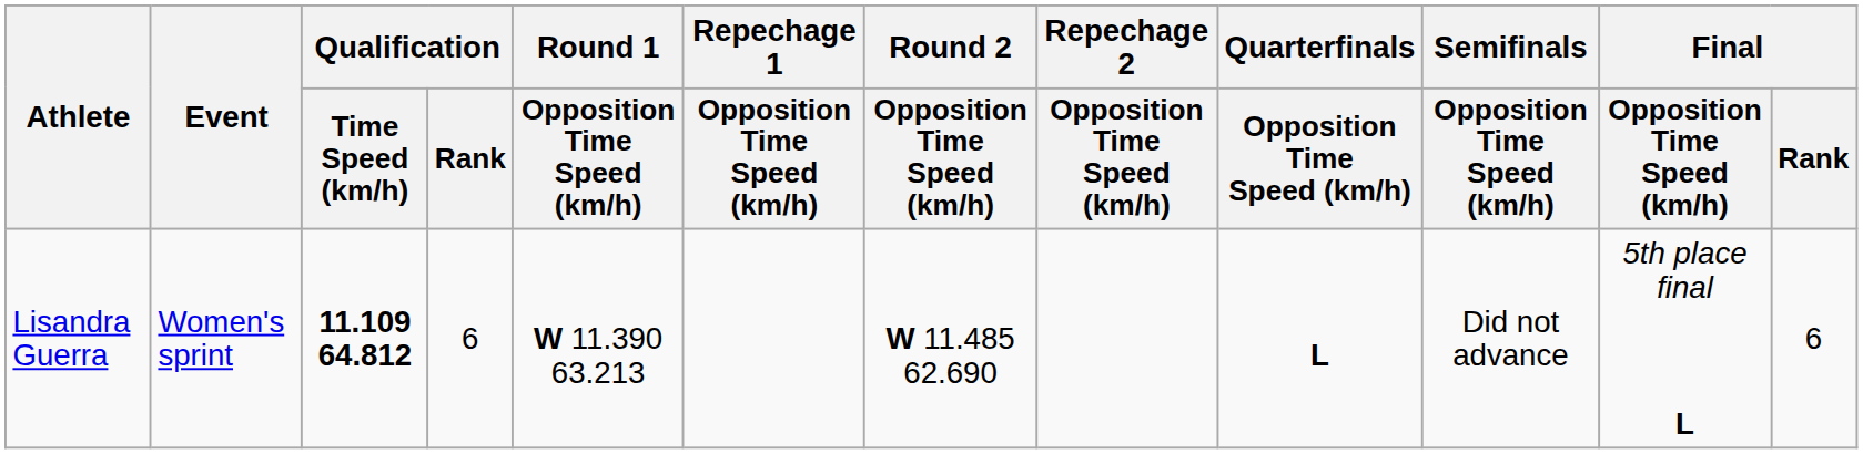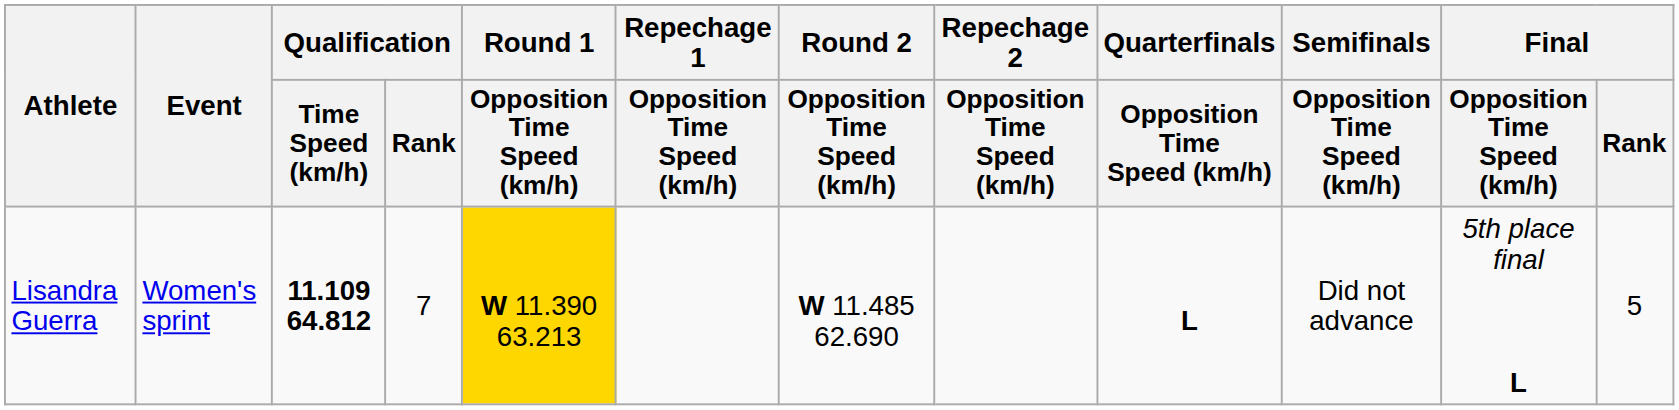 <table class="wikitable" style="font-size:90%">
 <tr>
 <th rowspan="2">Athlete</th>
 <th rowspan="2">Event</th>
 <th colspan=2>Qualification</th>
 <th>Round 1</th>
 <th>Repechage 1</th>
 <th>Round 2</th>
 <th>Repechage 2</th>
 <th>Quarterfinals</th>
 <th>Semifinals</th>
 <th colspan=2>Final</th>
 </tr>
 <tr style="font-size:95%">
 <th>Time<br>Speed (km/h)</th>
 <th>Rank</th>
 <th>Opposition<br>Time<br>Speed (km/h)</th>
 <th>Opposition<br>Time<br>Speed (km/h)</th>
 <th>Opposition<br>Time<br>Speed (km/h)</th>
 <th>Opposition<br>Time<br>Speed (km/h)</th>
 <th>Opposition<br>Time<br>Speed (km/h)</th>
 <th>Opposition<br>Time<br>Speed (km/h)</th>
 <th>Opposition<br>Time<br>Speed (km/h)</th>
 <th>Rank</th>
 </tr>
 <tr align=center>
 <td align=left><a href='#'>Lisandra Guerra</a></td>
 <td align=left><a href='#'>Women's sprint</a></td>
 <td><strong>11.109<br>64.812</strong></td>
-<td>6</td>
-<td><br><strong>W</strong> 11.390<br>63.213</td>
+<td>7</td>
+<td style="background: gold;"><br><strong>W</strong> 11.390<br>63.213</td>
 <td></td>
 <td><br><strong>W</strong> 11.485<br>62.690</td>
 <td></td>
 <td><br><strong>L</strong></td>
 <td>Did not advance</td>
 <td><em>5th place final</em><br><br><br><br><strong>L</strong></td>
-<td>6</td>
+<td>5</td>
 </tr>
 </table>
